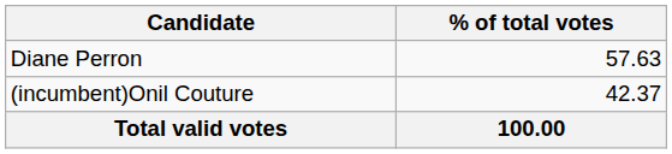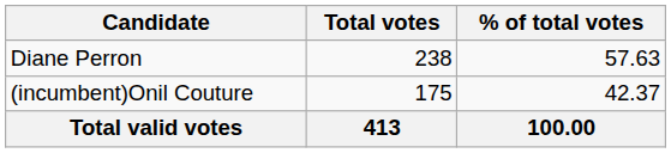 <table style="width:475px;" class="wikitable">
 <tr bgcolor="#EEEEEE">
 <th align="left">Candidate</th>
+<th align="right">Total votes</th>
 <th align="right">% of total votes</th>
 </tr>
 <tr>
 <td align="left">Diane Perron</td>
+<td align="right">238</td>
 <td align="right">57.63</td>
 </tr>
 <tr>
 <td align="left">(incumbent)Onil Couture</td>
+<td align="right">175</td>
 <td align="right">42.37</td>
 </tr>
 <tr bgcolor="#EEEEEE">
 <th align="left">Total valid votes</th>
+<th align="right"><strong>413</strong></th>
 <th align="right"><strong>100.00</strong></th>
 </tr>
 </table>
